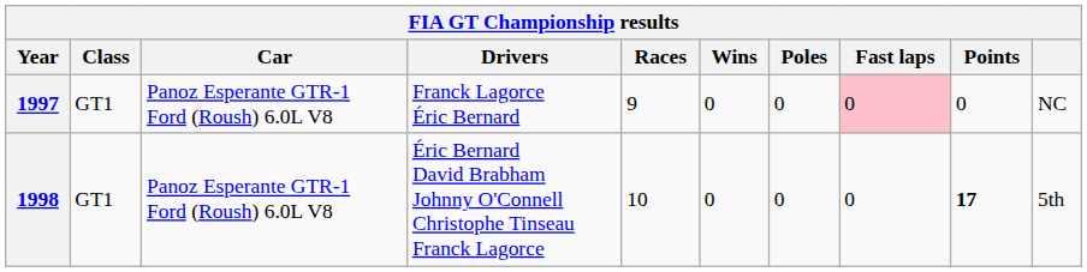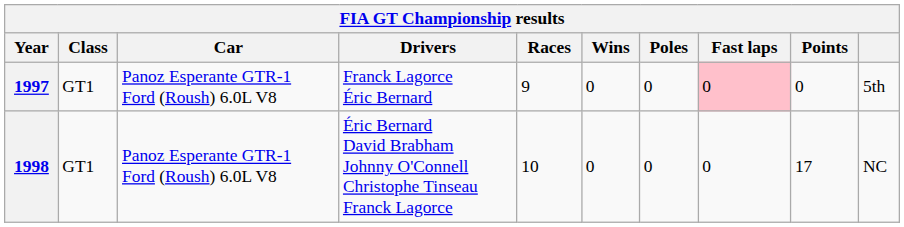 <table class="wikitable" style="font-size:85%; width:700px">
 <tr>
 <th colspan=10><a href='#'>FIA GT Championship</a> results</th>
 </tr>
 <tr>
 <th>Year</th>
 <th>Class</th>
 <th>Car</th>
 <th>Drivers</th>
 <th>Races</th>
 <th>Wins</th>
 <th>Poles</th>
 <th>Fast laps</th>
 <th>Points</th>
 <th></th>
 </tr>
 <tr>
 <th><a href='#'>1997</a></th>
 <td>GT1</td>
 <td><a href='#'>Panoz Esperante GTR-1</a><br> <a href='#'>Ford</a> (<a href='#'>Roush</a>) 6.0L V8</td>
 <td> <a href='#'>Franck Lagorce</a><br> <a href='#'>Éric Bernard</a></td>
 <td>9</td>
 <td>0</td>
 <td>0</td>
 <td style="background: pink;">0</td>
 <td>0</td>
-<td>NC</td>
+<td>5th</td>
 </tr>
 <tr>
 <th><a href='#'>1998</a></th>
 <td>GT1</td>
 <td><a href='#'>Panoz Esperante GTR-1</a><br> <a href='#'>Ford</a> (<a href='#'>Roush</a>) 6.0L V8</td>
 <td> <a href='#'>Éric Bernard</a><br> <a href='#'>David Brabham</a><br> <a href='#'>Johnny O'Connell</a><br> <a href='#'>Christophe Tinseau</a><br> <a href='#'>Franck Lagorce</a></td>
 <td>10</td>
 <td>0</td>
 <td>0</td>
 <td>0</td>
-<td><strong>17</strong></td>
-<td>5th</td>
+<td>17</td>
+<td>NC</td>
 </tr>
 </table>
